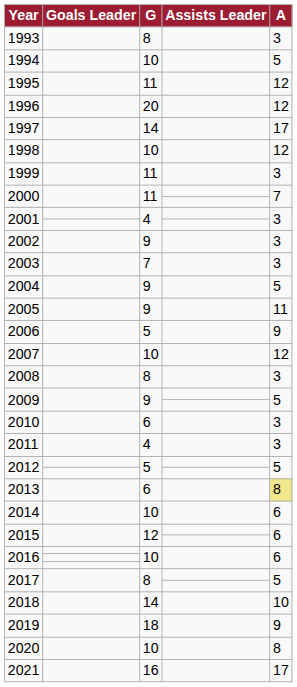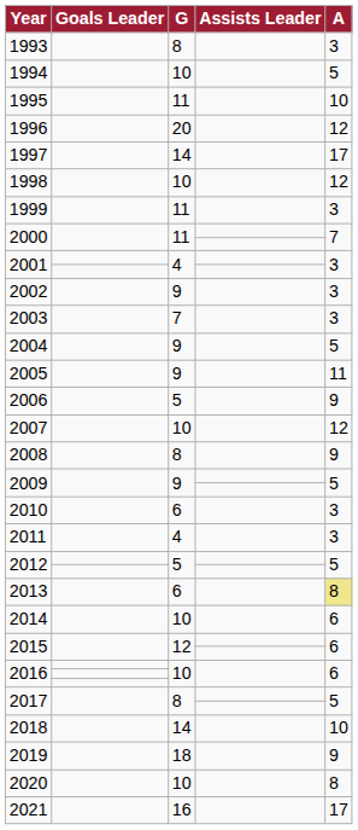 <table class="wikitable sortable" style="font-size: %;text-align: ;">
 <tr>
 <th style= "background:#9E1C32; color:white">Year</th>
 <th style= "background:#9E1C32; color:white">Goals Leader</th>
 <th style= "background:#9E1C32; color:white">G</th>
 <th style= "background:#9E1C32; color:white">Assists Leader</th>
 <th style= "background:#9E1C32; color:white">A</th>
 </tr>
 <tr>
 <td>1993</td>
 <td></td>
 <td>8</td>
 <td></td>
 <td>3</td>
 </tr>
 <tr>
 <td>1994</td>
 <td></td>
 <td>10</td>
 <td></td>
 <td>5</td>
 </tr>
 <tr>
 <td>1995</td>
 <td></td>
 <td>11</td>
 <td></td>
-<td>12</td>
+<td>10</td>
 </tr>
 <tr>
 <td>1996</td>
 <td></td>
 <td>20</td>
 <td></td>
 <td>12</td>
 </tr>
 <tr>
 <td>1997</td>
 <td></td>
 <td>14</td>
 <td></td>
 <td>17</td>
 </tr>
 <tr>
 <td>1998</td>
 <td></td>
 <td>10</td>
 <td></td>
 <td>12</td>
 </tr>
 <tr>
 <td>1999</td>
 <td></td>
 <td>11</td>
 <td></td>
 <td>3</td>
 </tr>
 <tr>
 <td rowspan=2>2000</td>
 <td rowspan=2></td>
 <td rowspan=2>11</td>
 <td></td>
 <td rowspan=2>7</td>
 </tr>
 <tr>
 <td></td>
 </tr>
 <tr>
 <td rowspan=2>2001</td>
 <td></td>
 <td rowspan=2>4</td>
 <td></td>
 <td rowspan=2>3</td>
 </tr>
 <tr>
 <td></td>
 <td></td>
 </tr>
 <tr>
 <td>2002</td>
 <td></td>
 <td>9</td>
 <td></td>
 <td>3</td>
 </tr>
 <tr>
 <td>2003</td>
 <td></td>
 <td>7</td>
 <td></td>
 <td>3</td>
 </tr>
 <tr>
 <td>2004</td>
 <td></td>
 <td>9</td>
 <td></td>
 <td>5</td>
 </tr>
 <tr>
 <td>2005</td>
 <td></td>
 <td>9</td>
 <td></td>
 <td>11</td>
 </tr>
 <tr>
 <td>2006</td>
 <td></td>
 <td>5</td>
 <td></td>
 <td>9</td>
 </tr>
 <tr>
 <td>2007</td>
 <td></td>
 <td>10</td>
 <td></td>
 <td>12</td>
 </tr>
 <tr>
 <td>2008</td>
 <td></td>
 <td>8</td>
 <td></td>
-<td>3</td>
+<td>9</td>
 </tr>
 <tr>
 <td rowspan=2>2009</td>
 <td rowspan=2></td>
 <td rowspan=2>9</td>
 <td></td>
 <td rowspan=2>5</td>
 </tr>
 <tr>
 <td></td>
 </tr>
 <tr>
 <td>2010</td>
 <td></td>
 <td>6</td>
 <td></td>
 <td>3</td>
 </tr>
 <tr>
 <td>2011</td>
 <td></td>
 <td>4</td>
 <td></td>
 <td>3</td>
 </tr>
 <tr>
 <td rowspan=2>2012</td>
 <td></td>
 <td rowspan=2>5</td>
 <td></td>
 <td rowspan=2>5</td>
 </tr>
 <tr>
 <td></td>
 <td></td>
 </tr>
 <tr>
 <td>2013</td>
 <td></td>
 <td>6</td>
 <td></td>
 <td style="background: khaki;">8</td>
 </tr>
 <tr>
 <td>2014</td>
 <td></td>
 <td>10</td>
 <td></td>
 <td>6</td>
 </tr>
 <tr>
 <td rowspan=2>2015</td>
 <td rowspan=2></td>
 <td rowspan=2>12</td>
 <td></td>
 <td rowspan=2>6</td>
 </tr>
 <tr>
 <td></td>
 </tr>
 <tr>
 <td rowspan=3>2016</td>
 <td></td>
 <td rowspan=3>10</td>
 <td rowspan=3></td>
 <td rowspan=3>6</td>
 </tr>
 <tr>
 <td></td>
 </tr>
 <tr>
 <td></td>
 </tr>
 <tr>
 <td rowspan=2>2017</td>
 <td rowspan=2></td>
 <td rowspan=2>8</td>
 <td></td>
 <td rowspan=2>5</td>
 </tr>
 <tr>
 <td></td>
 </tr>
 <tr>
 <td>2018</td>
 <td></td>
 <td>14</td>
 <td></td>
 <td>10</td>
 </tr>
 <tr>
 <td>2019</td>
 <td></td>
 <td>18</td>
 <td></td>
 <td>9</td>
 </tr>
 <tr>
 <td>2020</td>
 <td></td>
 <td>10</td>
 <td></td>
 <td>8</td>
 </tr>
 <tr>
 <td>2021</td>
 <td></td>
 <td>16</td>
 <td></td>
 <td>17</td>
 </tr>
 </table>
